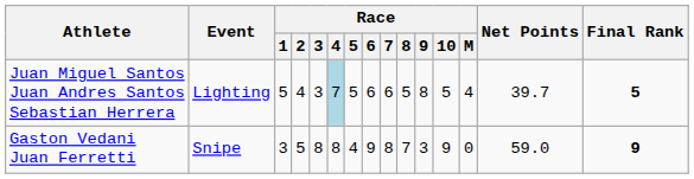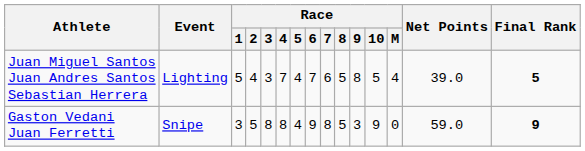 <table class="wikitable" border="1" style="font-size:90%">
 <tr>
 <th rowspan=2>Athlete</th>
 <th rowspan=2>Event</th>
 <th colspan=11>Race</th>
 <th rowspan=2>Net Points</th>
 <th rowspan=2>Final Rank</th>
 </tr>
 <tr>
 <th>1</th>
 <th>2</th>
 <th>3</th>
 <th>4</th>
 <th>5</th>
 <th>6</th>
 <th>7</th>
 <th>8</th>
 <th>9</th>
 <th>10</th>
 <th>M</th>
 </tr>
 <tr align=center>
 <td align=left><a href='#'>Juan Miguel Santos</a><br><a href='#'>Juan Andres Santos</a><br><a href='#'>Sebastian Herrera</a></td>
 <td align=left><a href='#'>Lighting</a></td>
 <td>5</td>
 <td>4</td>
 <td>3</td>
-<td style="background: lightblue;">7</td>
-<td>5</td>
-<td>6</td>
+<td>7</td>
+<td>4</td>
+<td>7</td>
 <td>6</td>
 <td>5</td>
 <td>8</td>
 <td>5</td>
 <td>4</td>
-<td>39.7</td>
+<td>39.0</td>
 <td><strong>5</strong></td>
 </tr>
 <tr align=center>
 <td align=left><a href='#'>Gaston Vedani</a><br><a href='#'>Juan Ferretti</a></td>
 <td align=left><a href='#'>Snipe</a></td>
 <td>3</td>
 <td>5</td>
 <td>8</td>
 <td>8</td>
 <td>4</td>
 <td>9</td>
 <td>8</td>
-<td>7</td>
+<td>5</td>
 <td>3</td>
 <td>9</td>
 <td>0</td>
 <td>59.0</td>
 <td><strong>9</strong></td>
 </tr>
 </table>
